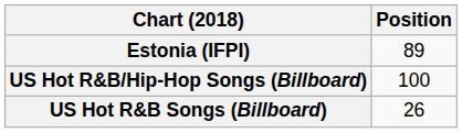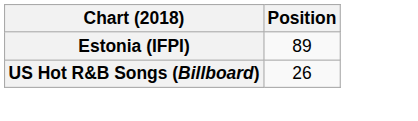 <table class="wikitable sortable plainrowheaders" style="text-align:center">
 <tr>
 <th scope="col">Chart (2018)</th>
 <th scope="col">Position</th>
 </tr>
 <tr>
 <th scope="row">Estonia (IFPI)</th>
 <td>89</td>
 </tr>
 <tr>
-<th scope="row">US Hot R&B/Hip-Hop Songs (<em>Billboard</em>)</th>
-<td>100</td>
-</tr>
-<tr>
 <th scope="row">US Hot R&B Songs (<em>Billboard</em>)</th>
 <td>26</td>
 </tr>
 </table>
